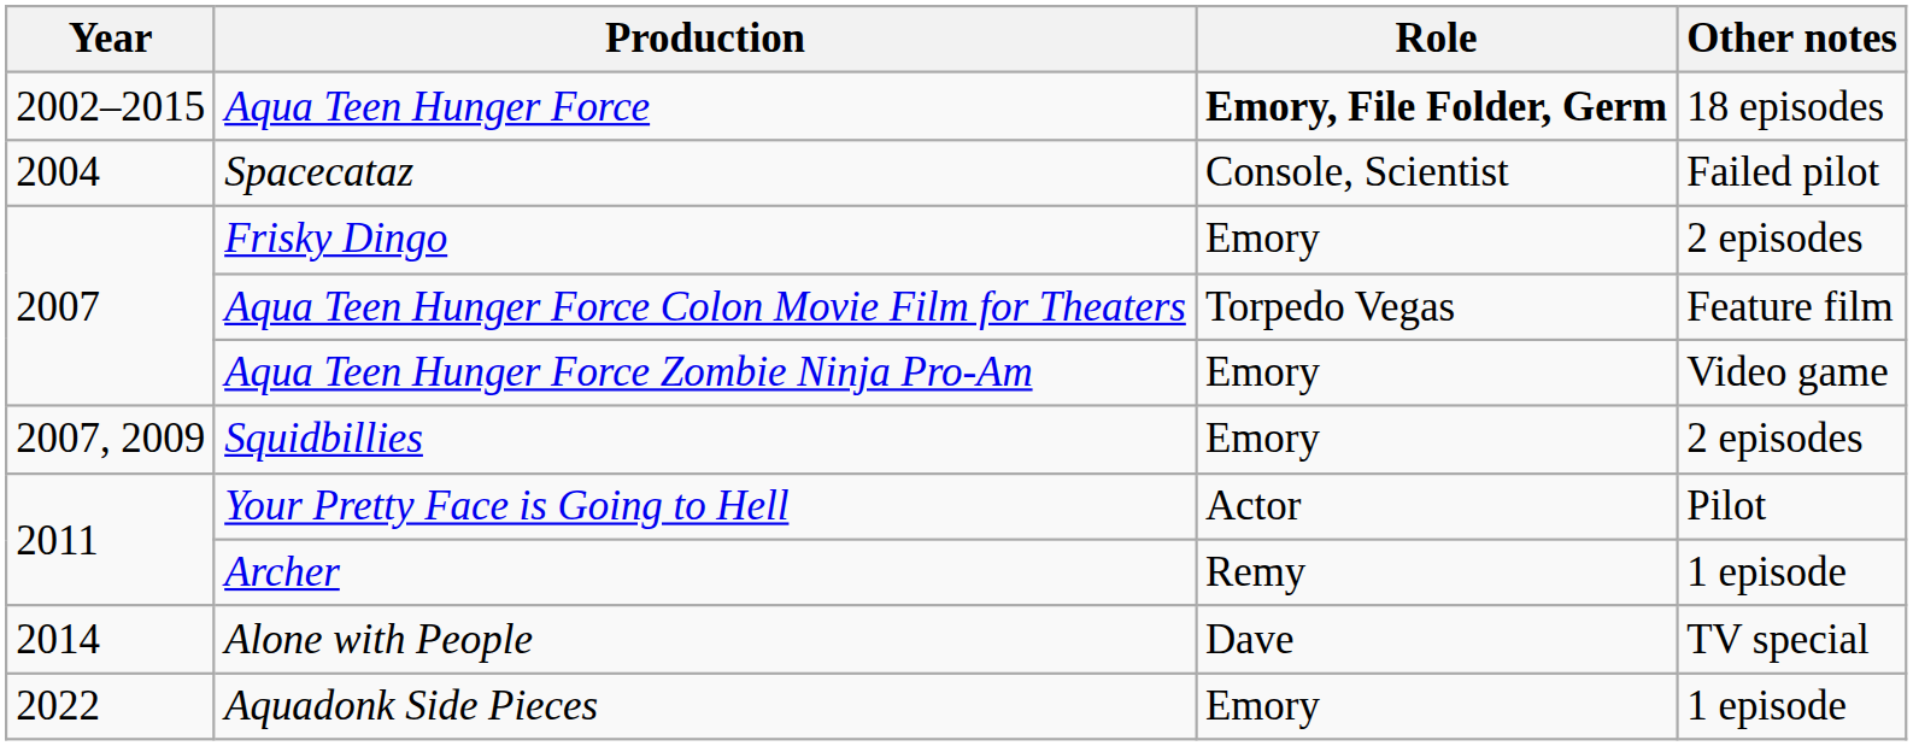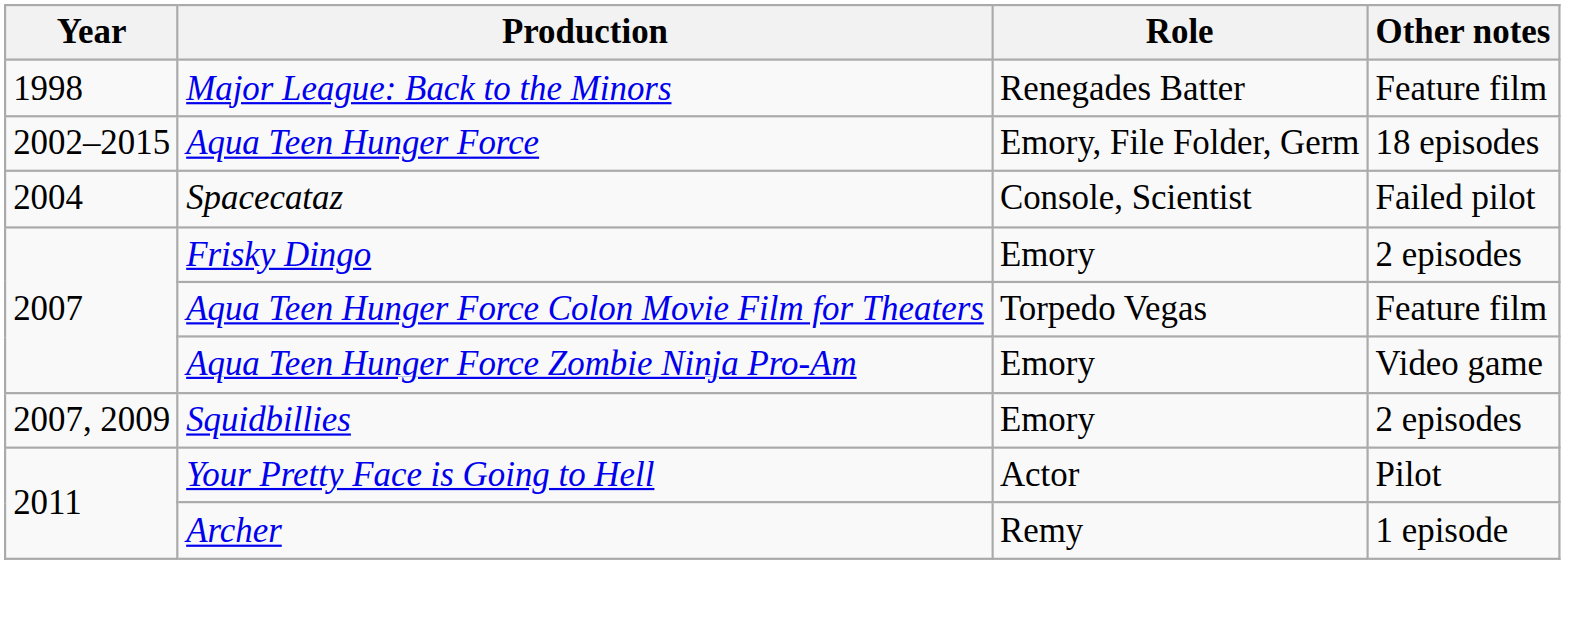 <table class="wikitable">
 <tr>
 <th>Year</th>
 <th>Production</th>
 <th>Role</th>
 <th>Other notes</th>
 </tr>
 <tr>
+<td>1998</td>
+<td><em><a href='#'>Major League: Back to the Minors</a></em></td>
+<td>Renegades Batter</td>
+<td>Feature film</td>
+</tr>
+<tr>
 <td>2002–2015</td>
 <td><em><a href='#'>Aqua Teen Hunger Force</a></em></td>
-<td><strong>Emory, File Folder, Germ</strong></td>
+<td>Emory, File Folder, Germ</td>
 <td>18 episodes</td>
 </tr>
 <tr>
 <td>2004</td>
 <td><em>Spacecataz</em></td>
 <td>Console, Scientist</td>
 <td>Failed pilot</td>
 </tr>
 <tr>
 <td rowspan="3">2007</td>
 <td><em><a href='#'>Frisky Dingo</a></em></td>
 <td>Emory</td>
 <td>2 episodes</td>
 </tr>
 <tr>
 <td><em><a href='#'>Aqua Teen Hunger Force Colon Movie Film for Theaters</a></em></td>
 <td>Torpedo Vegas</td>
 <td>Feature film</td>
 </tr>
 <tr>
 <td><em><a href='#'>Aqua Teen Hunger Force Zombie Ninja Pro-Am</a></em></td>
 <td>Emory</td>
 <td>Video game</td>
 </tr>
 <tr>
 <td>2007, 2009</td>
 <td><em><a href='#'>Squidbillies</a></em></td>
 <td>Emory</td>
 <td>2 episodes</td>
 </tr>
 <tr>
 <td rowspan="2">2011</td>
 <td><em><a href='#'>Your Pretty Face is Going to Hell</a></em></td>
 <td>Actor</td>
 <td>Pilot</td>
 </tr>
 <tr>
 <td><em><a href='#'>Archer</a></em></td>
 <td>Remy</td>
 <td>1 episode</td>
 </tr>
-<tr>
-<td>2014</td>
-<td><em>Alone with People</em></td>
-<td>Dave</td>
-<td>TV special</td>
-</tr>
-<tr>
-<td>2022</td>
-<td><em>Aquadonk Side Pieces</em></td>
-<td>Emory</td>
-<td>1 episode</td>
-</tr>
 </table>
